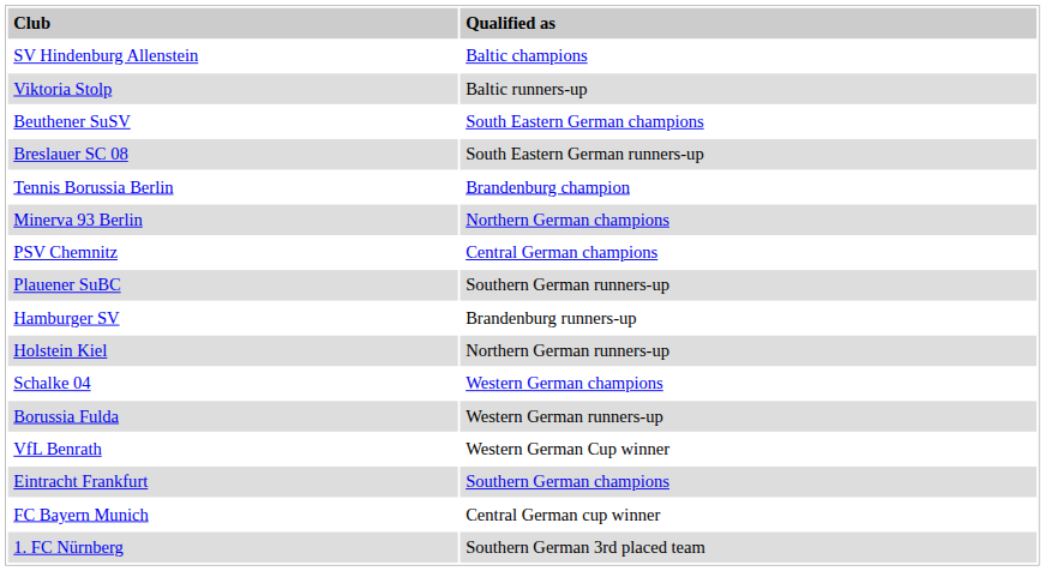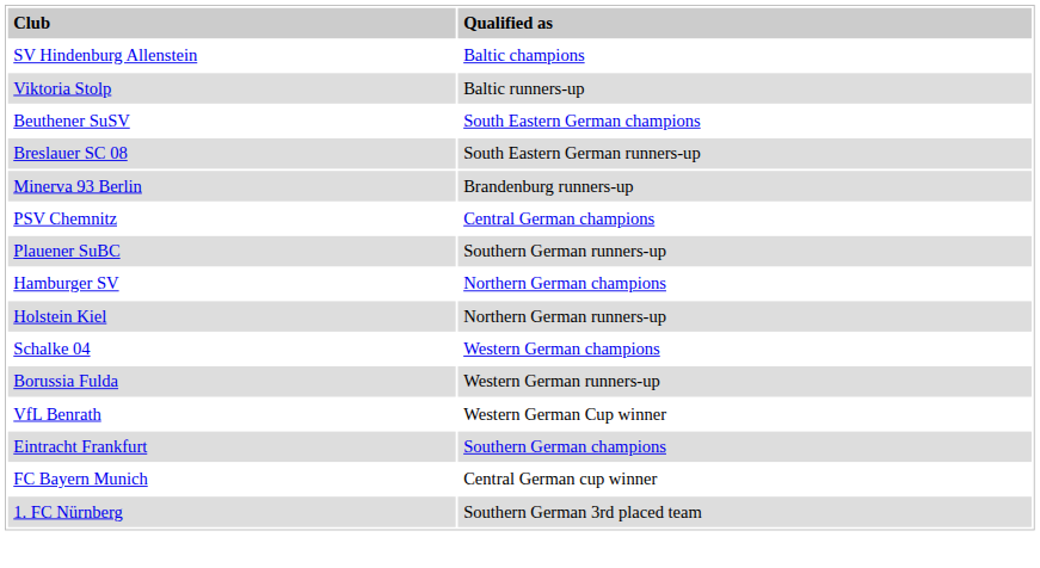 <table style="border:1px solid #bbb;background:#fff;" cellpadding="5" cellspacing="2" width="75%">
 <tr style="background:#ccc;font-weight:bold">
 <td>Club</td>
 <td>Qualified as</td>
 </tr>
 <tr>
 <td><a href='#'>SV Hindenburg Allenstein</a></td>
 <td><a href='#'>Baltic champions</a></td>
 </tr>
 <tr style="background:#ddd">
 <td><a href='#'>Viktoria Stolp</a></td>
 <td>Baltic runners-up</td>
 </tr>
 <tr>
 <td><a href='#'>Beuthener SuSV</a></td>
 <td><a href='#'>South Eastern German champions</a></td>
 </tr>
 <tr style="background:#ddd">
 <td><a href='#'>Breslauer SC 08</a></td>
 <td>South Eastern German runners-up</td>
 </tr>
-<tr>
-<td><a href='#'>Tennis Borussia Berlin</a></td>
-<td><a href='#'>Brandenburg champion</a></td>
-</tr>
 <tr style="background:#ddd">
 <td><a href='#'>Minerva 93 Berlin</a></td>
-<td><a href='#'>Northern German champions</a></td>
+<td>Brandenburg runners-up</td>
 </tr>
 <tr>
 <td><a href='#'>PSV Chemnitz</a></td>
 <td><a href='#'>Central German champions</a></td>
 </tr>
 <tr style="background:#ddd">
 <td><a href='#'>Plauener SuBC</a></td>
 <td>Southern German runners-up</td>
 </tr>
 <tr>
 <td><a href='#'>Hamburger SV</a></td>
-<td>Brandenburg runners-up</td>
+<td><a href='#'>Northern German champions</a></td>
 </tr>
 <tr style="background:#ddd">
 <td><a href='#'>Holstein Kiel</a></td>
 <td>Northern German runners-up</td>
 </tr>
 <tr>
 <td><a href='#'>Schalke 04</a></td>
 <td><a href='#'>Western German champions</a></td>
 </tr>
 <tr style="background:#ddd">
 <td><a href='#'>Borussia Fulda</a></td>
 <td>Western German runners-up</td>
 </tr>
 <tr>
 <td><a href='#'>VfL Benrath</a></td>
 <td>Western German Cup winner</td>
 </tr>
 <tr style="background:#ddd">
 <td><a href='#'>Eintracht Frankfurt</a></td>
 <td><a href='#'>Southern German champions</a></td>
 </tr>
 <tr>
 <td><a href='#'>FC Bayern Munich</a></td>
 <td>Central German cup winner</td>
 </tr>
 <tr style="background:#ddd">
 <td><a href='#'>1. FC Nürnberg</a></td>
 <td>Southern German 3rd placed team</td>
 </tr>
 </table>
